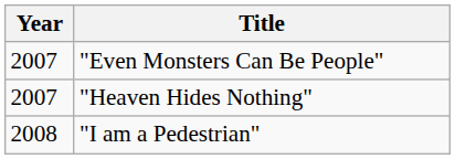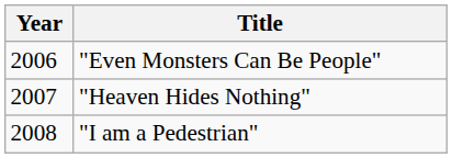 <table class="wikitable">
 <tr>
 <th align="left" valign="top" width="40">Year</th>
 <th align="center" valign="top" width="250">Title</th>
 </tr>
 <tr>
-<td align="left" valign="top">2007</td>
+<td align="left" valign="top">2006</td>
 <td align="left" valign="top">"Even Monsters Can Be People"</td>
 </tr>
 <tr>
 <td align="left" valign="top">2007</td>
 <td align="left" valign="top">"Heaven Hides Nothing"</td>
 </tr>
 <tr>
 <td align="left" valign="top">2008</td>
 <td align="left" valign="top">"I am a Pedestrian"</td>
 </tr>
 </table>
